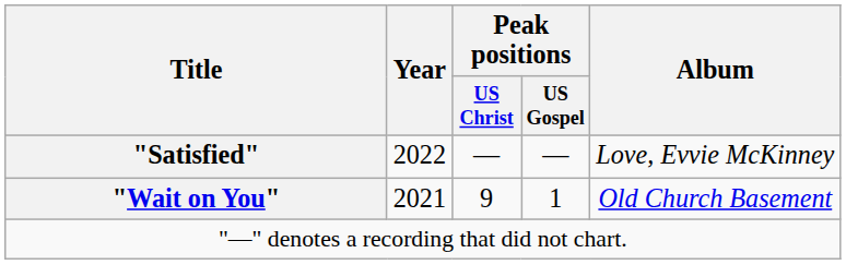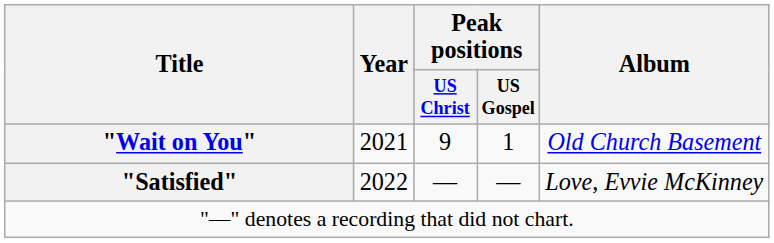 <table class="wikitable plainrowheaders" style="text-align:center;">
 <tr>
 <th rowspan="2" style="width:14em;">Title</th>
 <th rowspan="2">Year</th>
 <th colspan="2">Peak<br>positions</th>
 <th rowspan="2">Album</th>
 </tr>
 <tr style="font-size:smaller;">
 <th scope="col" style="width:3em;font-size:90%;"><a href='#'>US<br>Christ</a></th>
 <th scope="col" style="width:3em;font-size:90%;">US<br>Gospel</th>
 </tr>
 <tr>
+<th scope="row">"<a href='#'>Wait on You</a>"<br></th>
+<td>2021</td>
+<td>9<br></td>
+<td>1<br></td>
+<td><em><a href='#'>Old Church Basement</a></em></td>
+</tr>
+<tr>
 <th scope="row">"Satisfied"<br></th>
 <td>2022</td>
 <td>—</td>
 <td>—</td>
 <td><em>Love, Evvie McKinney</em></td>
 </tr>
 <tr>
-<th scope="row">"<a href='#'>Wait on You</a>"<br></th>
-<td>2021</td>
-<td>9<br></td>
-<td>1<br></td>
-<td><em><a href='#'>Old Church Basement</a></em></td>
-</tr>
-<tr>
 <td colspan="5" style="font-size:90%">"—" denotes a recording that did not chart.</td>
 </tr>
 </table>
